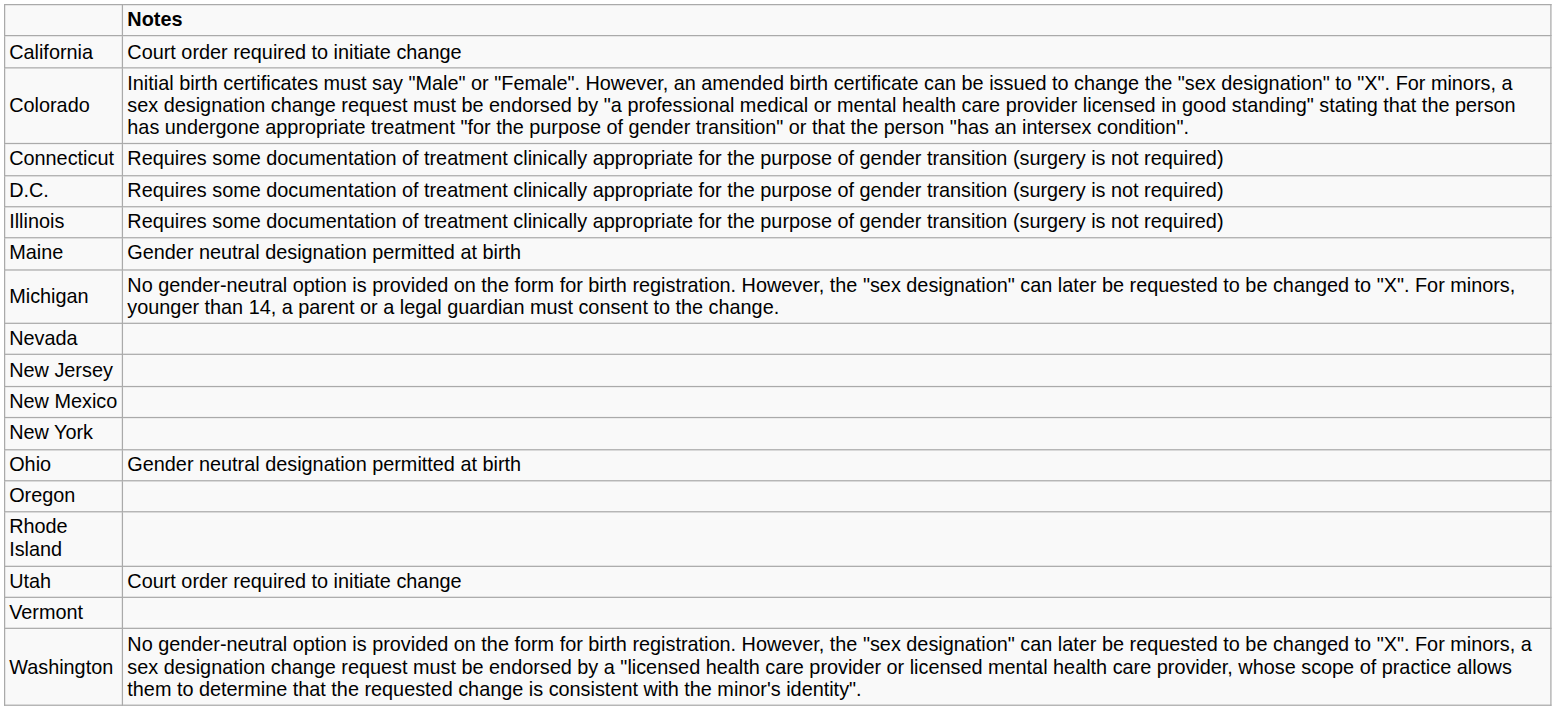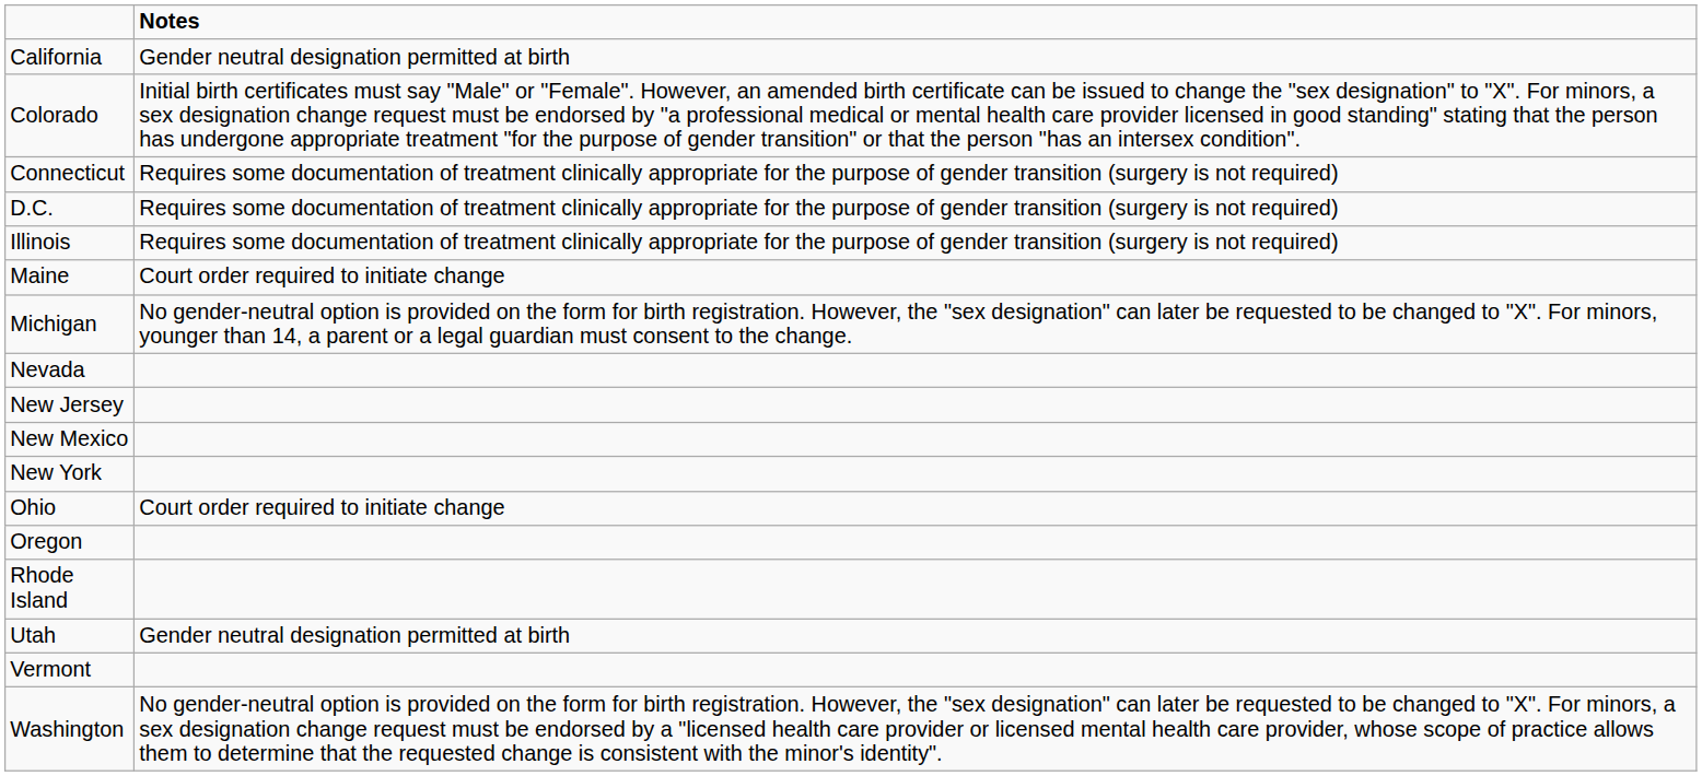 <table class="wikitable sortable">
 <tr>
 <td></td>
 <td><strong>Notes</strong></td>
 </tr>
 <tr>
 <td>California</td>
-<td>Court order required to initiate change</td>
+<td>Gender neutral designation permitted at birth</td>
 </tr>
 <tr>
 <td>Colorado</td>
 <td>Initial birth certificates must say "Male" or "Female". However, an amended birth certificate can be issued to change the "sex designation" to "X". For minors, a sex designation change request must be endorsed by "a professional medical or mental health care provider licensed in good standing" stating that the person has undergone appropriate treatment "for the purpose of gender transition" or that the person "has an intersex condition".</td>
 </tr>
 <tr>
 <td>Connecticut</td>
 <td>Requires some documentation of treatment clinically appropriate for the purpose of gender transition (surgery is not required)</td>
 </tr>
 <tr>
 <td>D.C.</td>
 <td>Requires some documentation of treatment clinically appropriate for the purpose of gender transition (surgery is not required)</td>
 </tr>
 <tr>
 <td>Illinois</td>
 <td>Requires some documentation of treatment clinically appropriate for the purpose of gender transition (surgery is not required)</td>
 </tr>
 <tr>
 <td>Maine</td>
-<td>Gender neutral designation permitted at birth</td>
+<td>Court order required to initiate change</td>
 </tr>
 <tr>
 <td>Michigan</td>
 <td>No gender-neutral option is provided on the form for birth registration. However, the "sex designation" can later be requested to be changed to "X". For minors, younger than 14, a parent or a legal guardian must consent to the change.</td>
 </tr>
 <tr>
 <td>Nevada</td>
 <td></td>
 </tr>
 <tr>
 <td>New Jersey</td>
 <td></td>
 </tr>
 <tr>
 <td>New Mexico</td>
 <td></td>
 </tr>
 <tr>
 <td>New York</td>
 <td></td>
 </tr>
 <tr>
 <td>Ohio</td>
-<td>Gender neutral designation permitted at birth</td>
+<td>Court order required to initiate change</td>
 </tr>
 <tr>
 <td>Oregon</td>
 <td></td>
 </tr>
 <tr>
 <td>Rhode Island</td>
 <td></td>
 </tr>
 <tr>
 <td>Utah</td>
-<td>Court order required to initiate change</td>
+<td>Gender neutral designation permitted at birth</td>
 </tr>
 <tr>
 <td>Vermont</td>
 <td></td>
 </tr>
 <tr>
 <td>Washington</td>
 <td>No gender-neutral option is provided on the form for birth registration. However, the "sex designation" can later be requested to be changed to "X". For minors, a sex designation change request must be endorsed by a "licensed health care provider or licensed mental health care provider, whose scope of practice allows them to determine that the requested change is consistent with the minor's identity".</td>
 </tr>
 </table>
